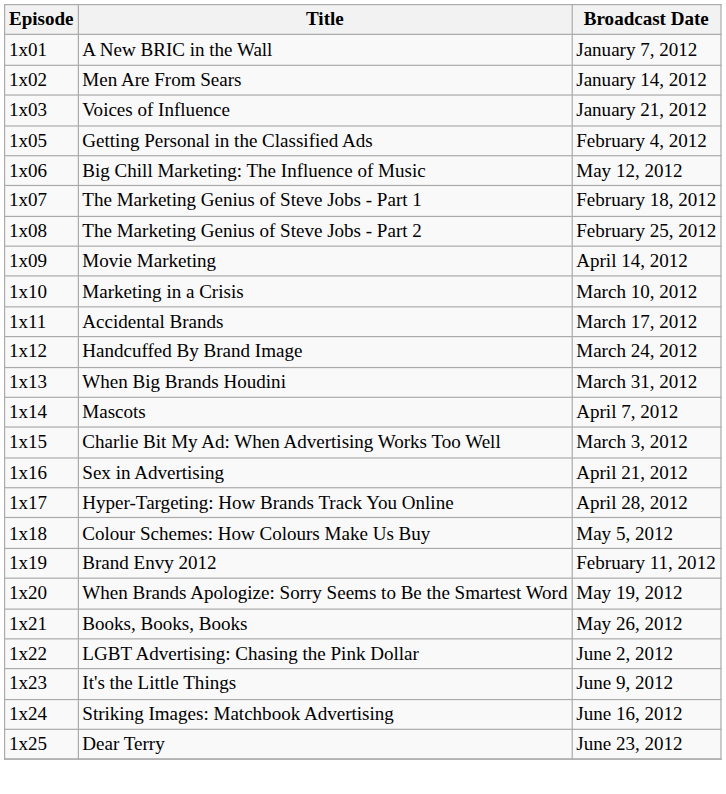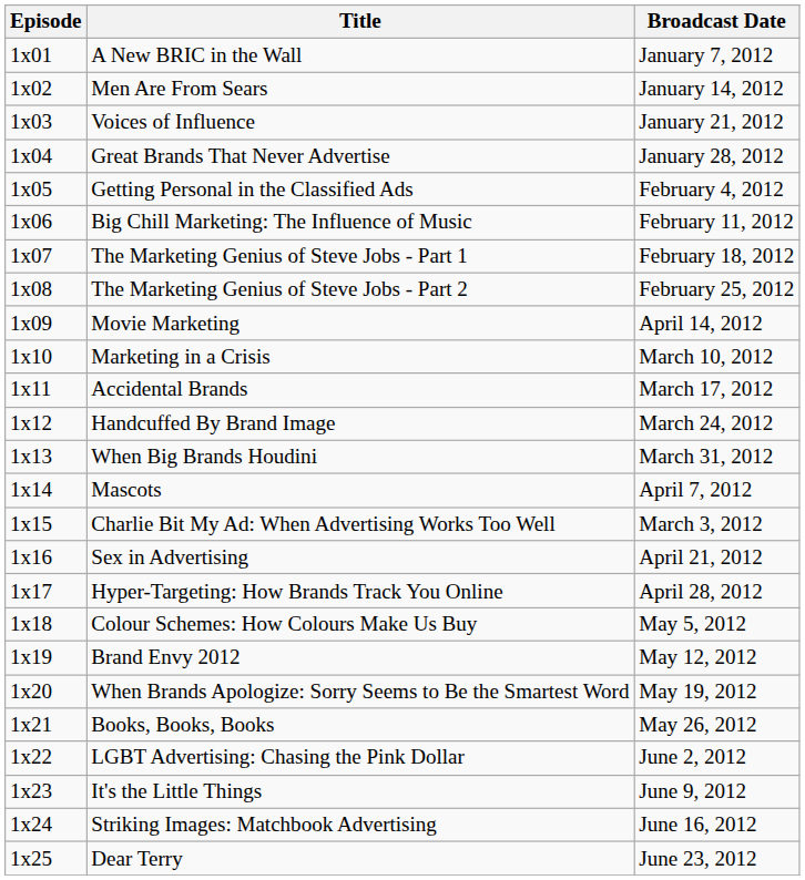 <table class="wikitable sortable">
 <tr>
 <th>Episode</th>
 <th>Title</th>
 <th>Broadcast Date</th>
 </tr>
 <tr>
 <td>1x01</td>
 <td>A New BRIC in the Wall</td>
 <td>January 7, 2012</td>
 </tr>
 <tr>
 <td>1x02</td>
 <td>Men Are From Sears</td>
 <td>January 14, 2012</td>
 </tr>
 <tr>
 <td>1x03</td>
 <td>Voices of Influence</td>
 <td>January 21, 2012</td>
 </tr>
 <tr>
+<td>1x04</td>
+<td>Great Brands That Never Advertise</td>
+<td>January 28, 2012</td>
+</tr>
+<tr>
 <td>1x05</td>
 <td>Getting Personal in the Classified Ads</td>
 <td>February 4, 2012</td>
 </tr>
 <tr>
 <td>1x06</td>
 <td>Big Chill Marketing: The Influence of Music</td>
-<td>May 12, 2012</td>
+<td>February 11, 2012</td>
 </tr>
 <tr>
 <td>1x07</td>
 <td>The Marketing Genius of Steve Jobs - Part 1</td>
 <td>February 18, 2012</td>
 </tr>
 <tr>
 <td>1x08</td>
 <td>The Marketing Genius of Steve Jobs - Part 2</td>
 <td>February 25, 2012</td>
 </tr>
 <tr>
 <td>1x09</td>
 <td>Movie Marketing</td>
 <td>April 14, 2012</td>
 </tr>
 <tr>
 <td>1x10</td>
 <td>Marketing in a Crisis</td>
 <td>March 10, 2012</td>
 </tr>
 <tr>
 <td>1x11</td>
 <td>Accidental Brands</td>
 <td>March 17, 2012</td>
 </tr>
 <tr>
 <td>1x12</td>
 <td>Handcuffed By Brand Image</td>
 <td>March 24, 2012</td>
 </tr>
 <tr>
 <td>1x13</td>
 <td>When Big Brands Houdini</td>
 <td>March 31, 2012</td>
 </tr>
 <tr>
 <td>1x14</td>
 <td>Mascots</td>
 <td>April 7, 2012</td>
 </tr>
 <tr>
 <td>1x15</td>
 <td>Charlie Bit My Ad: When Advertising Works Too Well</td>
 <td>March 3, 2012</td>
 </tr>
 <tr>
 <td>1x16</td>
 <td>Sex in Advertising</td>
 <td>April 21, 2012</td>
 </tr>
 <tr>
 <td>1x17</td>
 <td>Hyper-Targeting: How Brands Track You Online</td>
 <td>April 28, 2012</td>
 </tr>
 <tr>
 <td>1x18</td>
 <td>Colour Schemes: How Colours Make Us Buy</td>
 <td>May 5, 2012</td>
 </tr>
 <tr>
 <td>1x19</td>
 <td>Brand Envy 2012</td>
-<td>February 11, 2012</td>
+<td>May 12, 2012</td>
 </tr>
 <tr>
 <td>1x20</td>
 <td>When Brands Apologize: Sorry Seems to Be the Smartest Word</td>
 <td>May 19, 2012</td>
 </tr>
 <tr>
 <td>1x21</td>
 <td>Books, Books, Books</td>
 <td>May 26, 2012</td>
 </tr>
 <tr>
 <td>1x22</td>
 <td>LGBT Advertising: Chasing the Pink Dollar</td>
 <td>June 2, 2012</td>
 </tr>
 <tr>
 <td>1x23</td>
 <td>It's the Little Things</td>
 <td>June 9, 2012</td>
 </tr>
 <tr>
 <td>1x24</td>
 <td>Striking Images: Matchbook Advertising</td>
 <td>June 16, 2012</td>
 </tr>
 <tr>
 <td>1x25</td>
 <td>Dear Terry</td>
 <td>June 23, 2012</td>
 </tr>
 <tr>
 </tr>
 </table>
